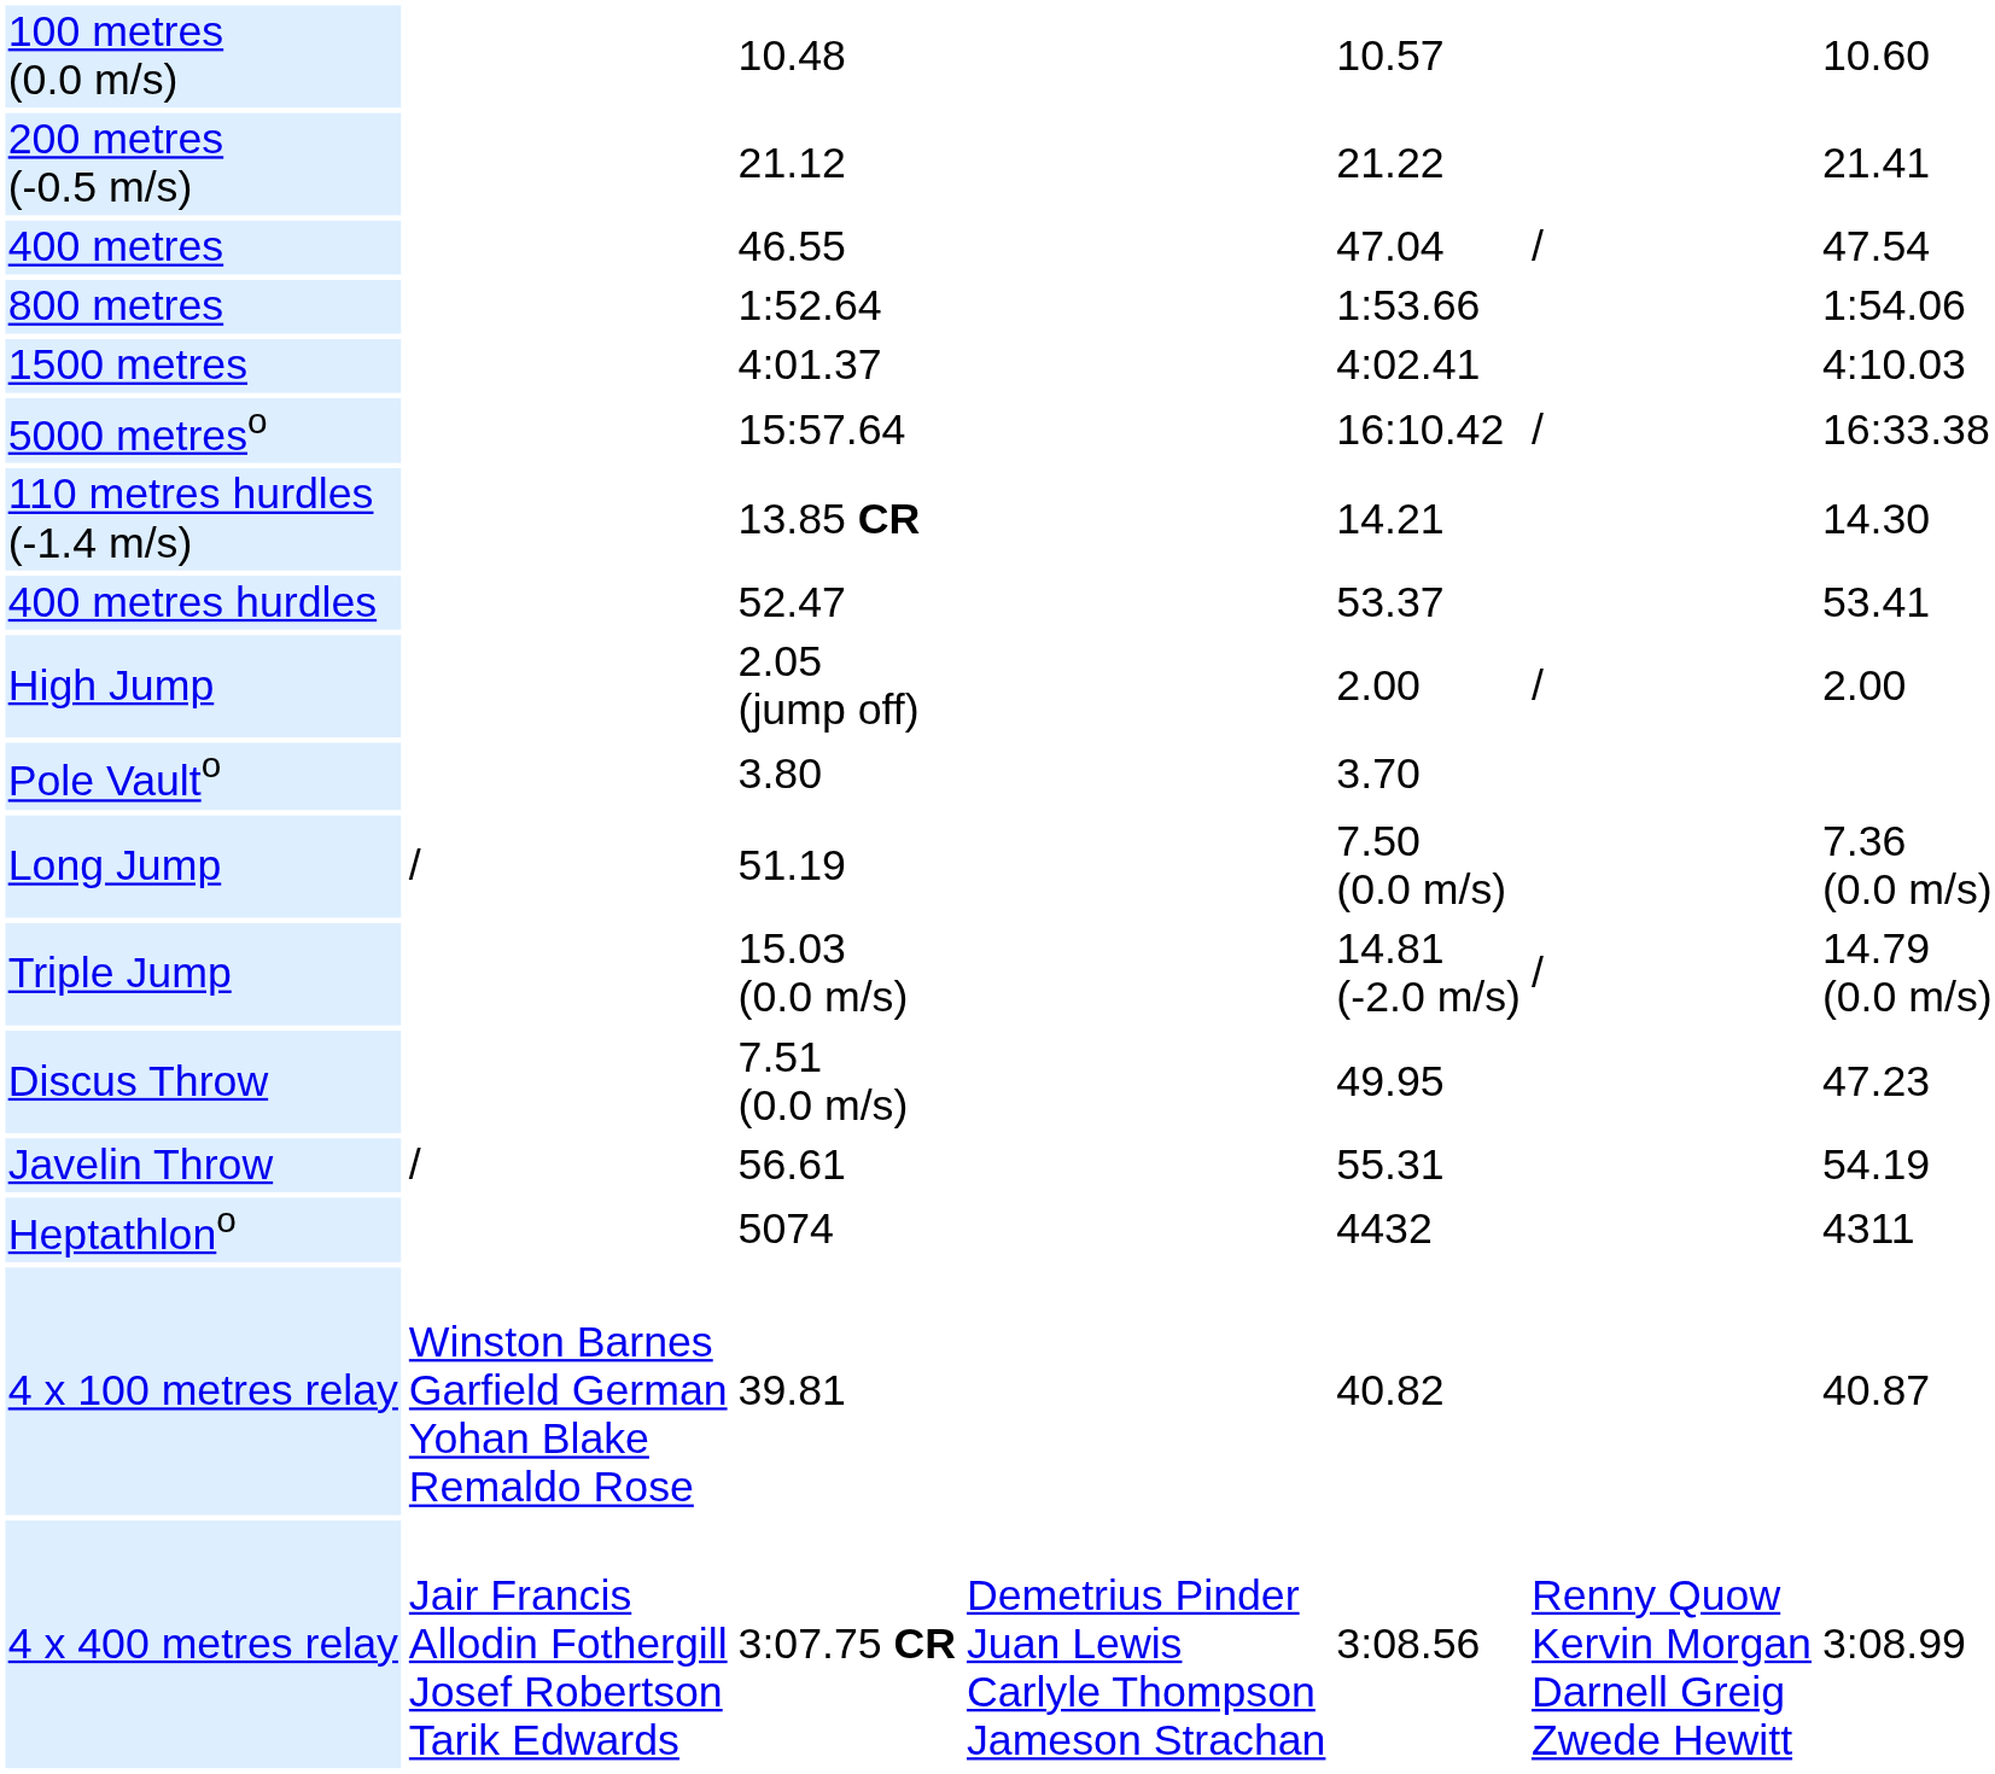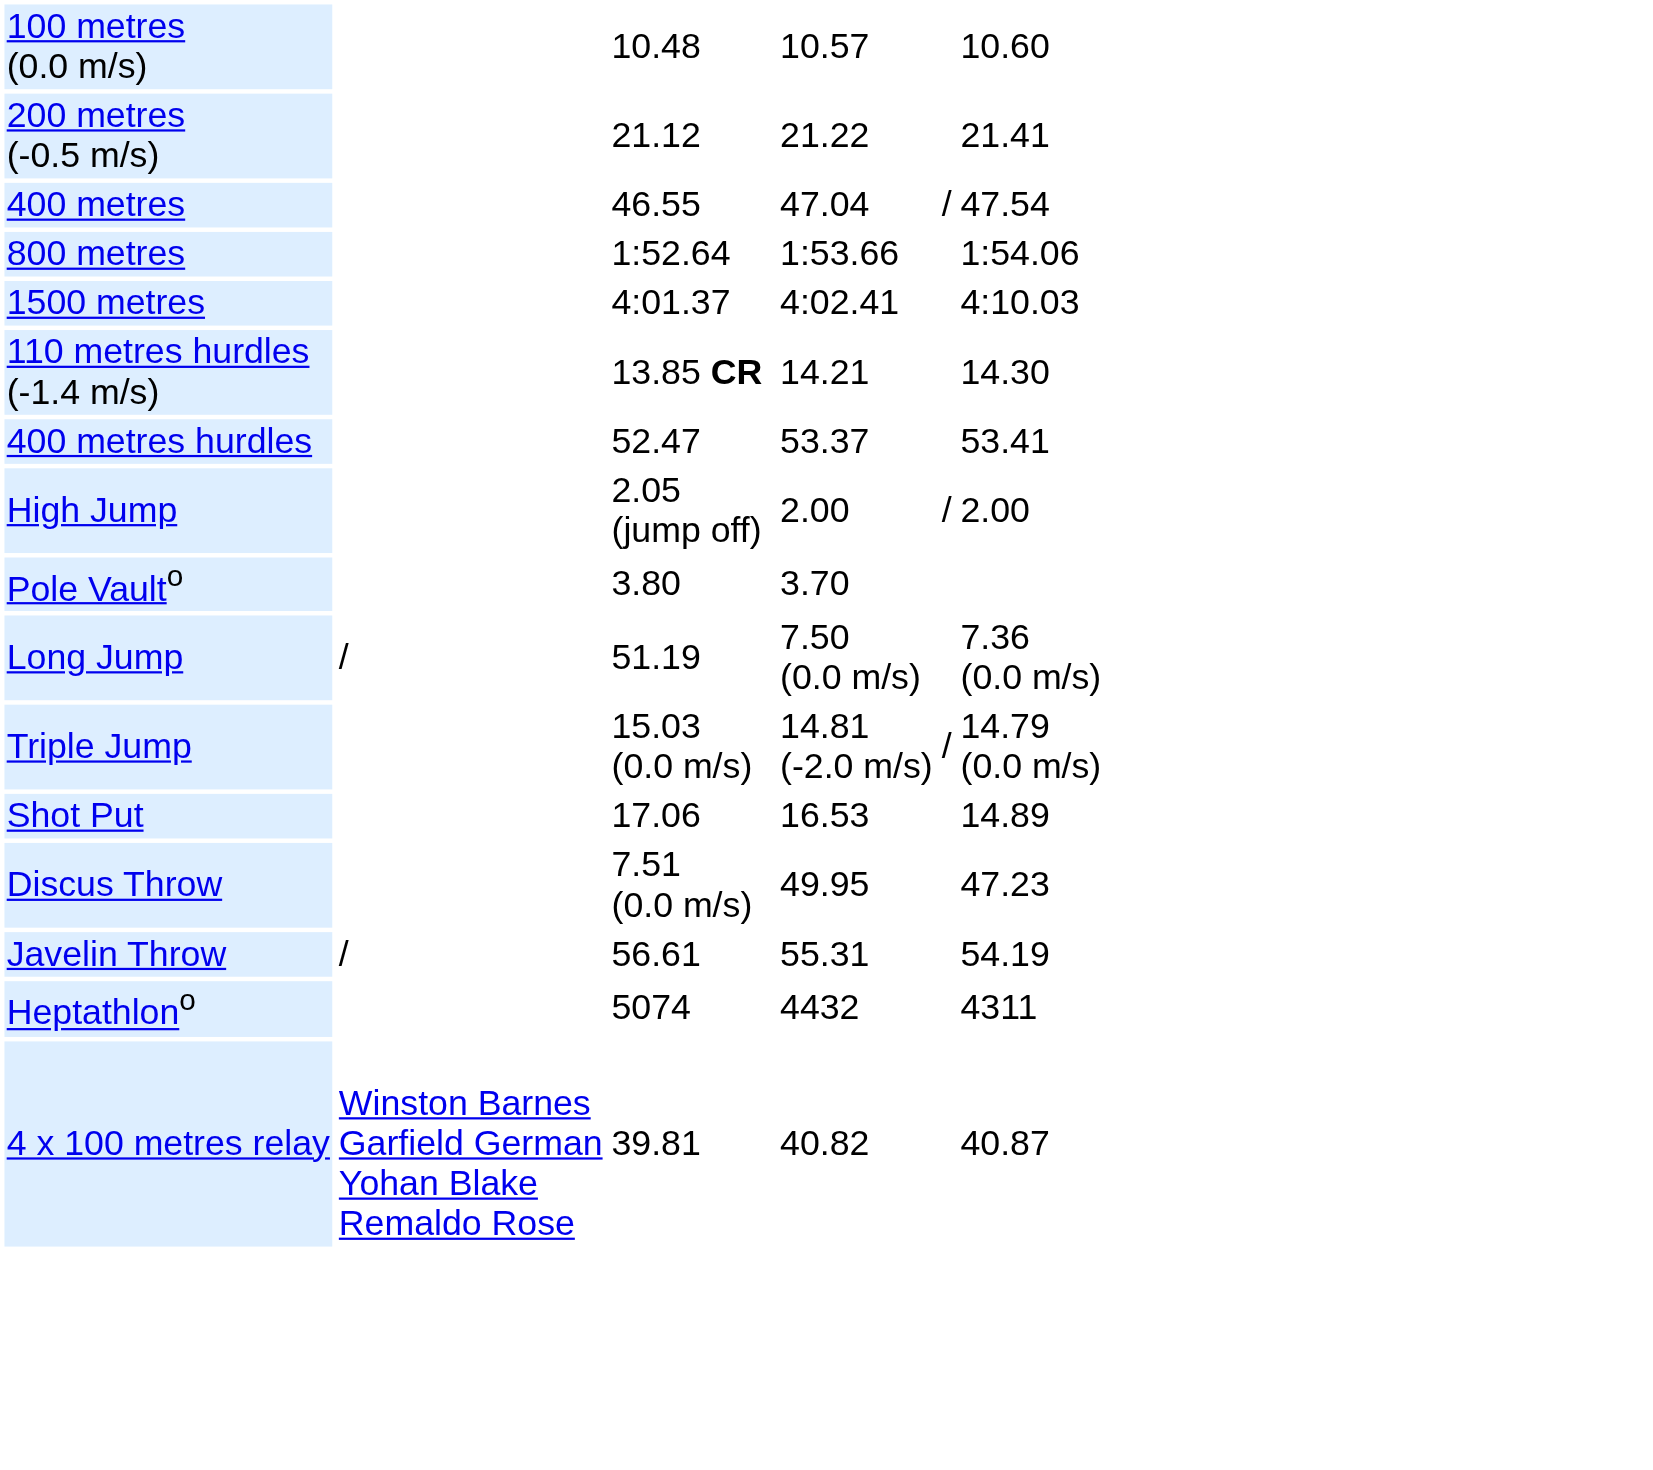 <table>
 <tr>
 <td bgcolor = DDEEFF><a href='#'>100 metres</a> <br> (0.0 m/s)</td>
 <td></td>
 <td>10.48</td>
 <td></td>
 <td>10.57</td>
 <td></td>
 <td>10.60</td>
 </tr>
 <tr>
 <td bgcolor = DDEEFF><a href='#'>200 metres</a> <br> (-0.5 m/s)</td>
 <td></td>
 <td>21.12</td>
 <td></td>
 <td>21.22</td>
 <td></td>
 <td>21.41</td>
 </tr>
 <tr>
 <td bgcolor = DDEEFF><a href='#'>400 metres</a></td>
 <td></td>
 <td>46.55</td>
 <td></td>
 <td>47.04</td>
 <td>/</td>
 <td>47.54</td>
 </tr>
 <tr>
 <td bgcolor = DDEEFF><a href='#'>800 metres</a></td>
 <td></td>
 <td>1:52.64</td>
 <td></td>
 <td>1:53.66</td>
 <td></td>
 <td>1:54.06</td>
 </tr>
 <tr>
 <td bgcolor = DDEEFF><a href='#'>1500 metres</a></td>
 <td></td>
 <td>4:01.37</td>
 <td></td>
 <td>4:02.41</td>
 <td></td>
 <td>4:10.03</td>
-</tr>
-<tr>
-<td bgcolor = DDEEFF><a href='#'>5000 metres</a><sup>o</sup></td>
-<td></td>
-<td>15:57.64</td>
-<td></td>
-<td>16:10.42</td>
-<td>/</td>
-<td>16:33.38</td>
 </tr>
 <tr>
 <td bgcolor = DDEEFF><a href='#'>110 metres hurdles</a> <br> (-1.4 m/s)</td>
 <td></td>
 <td>13.85 <strong>CR</strong></td>
 <td></td>
 <td>14.21</td>
 <td></td>
 <td>14.30</td>
 </tr>
 <tr>
 <td bgcolor = DDEEFF><a href='#'>400 metres hurdles</a></td>
 <td></td>
 <td>52.47</td>
 <td></td>
 <td>53.37</td>
 <td></td>
 <td>53.41</td>
 </tr>
 <tr>
 <td bgcolor = DDEEFF><a href='#'>High Jump</a></td>
 <td></td>
 <td>2.05 <br> (jump off)</td>
 <td></td>
 <td>2.00</td>
 <td>/</td>
 <td>2.00</td>
 </tr>
 <tr>
 <td bgcolor = DDEEFF><a href='#'>Pole Vault</a><sup>o</sup></td>
 <td></td>
 <td>3.80</td>
 <td></td>
 <td>3.70</td>
 <td></td>
 <td></td>
 </tr>
 <tr>
 <td bgcolor = DDEEFF><a href='#'>Long Jump</a></td>
 <td>/</td>
 <td>51.19</td>
 <td></td>
 <td>7.50 <br> (0.0 m/s)</td>
 <td></td>
 <td>7.36 <br> (0.0 m/s)</td>
 </tr>
 <tr>
 <td bgcolor = DDEEFF><a href='#'>Triple Jump</a></td>
 <td></td>
 <td>15.03 <br> (0.0 m/s)</td>
 <td></td>
 <td>14.81 <br> (-2.0 m/s)</td>
 <td>/</td>
 <td>14.79 <br> (0.0 m/s)</td>
 </tr>
 <tr>
+<td bgcolor = DDEEFF><a href='#'>Shot Put</a></td>
+<td></td>
+<td>17.06</td>
+<td></td>
+<td>16.53</td>
+<td></td>
+<td>14.89</td>
+</tr>
+<tr>
 <td bgcolor = DDEEFF><a href='#'>Discus Throw</a></td>
 <td></td>
 <td>7.51 <br> (0.0 m/s)</td>
 <td></td>
 <td>49.95</td>
 <td></td>
 <td>47.23</td>
 </tr>
 <tr>
 <td bgcolor = DDEEFF><a href='#'>Javelin Throw</a></td>
 <td>/</td>
 <td>56.61</td>
 <td></td>
 <td>55.31</td>
 <td></td>
 <td>54.19</td>
 </tr>
 <tr>
 <td bgcolor = DDEEFF><a href='#'>Heptathlon</a><sup>o</sup></td>
 <td></td>
 <td>5074</td>
 <td></td>
 <td>4432</td>
 <td></td>
 <td>4311</td>
 </tr>
 <tr>
 <td bgcolor = DDEEFF><a href='#'>4 x 100 metres relay</a></td>
 <td> <br> <a href='#'>Winston Barnes</a> <br> <a href='#'>Garfield German</a> <br> <a href='#'>Yohan Blake</a> <br> <a href='#'>Remaldo Rose</a></td>
 <td>39.81</td>
 <td></td>
 <td>40.82</td>
 <td></td>
 <td>40.87</td>
 </tr>
-<tr>
-<td bgcolor = DDEEFF><a href='#'>4 x 400 metres relay</a></td>
-<td> <br> <a href='#'>Jair Francis</a> <br> <a href='#'>Allodin Fothergill</a> <br> <a href='#'>Josef Robertson</a> <br> <a href='#'>Tarik Edwards</a></td>
-<td>3:07.75 <strong>CR</strong></td>
-<td> <br> <a href='#'>Demetrius Pinder</a> <br> <a href='#'>Juan Lewis</a> <br> <a href='#'>Carlyle Thompson</a> <br> <a href='#'>Jameson Strachan</a></td>
-<td>3:08.56</td>
-<td> <br> <a href='#'>Renny Quow</a> <br> <a href='#'>Kervin Morgan</a> <br> <a href='#'>Darnell Greig</a> <br> <a href='#'>Zwede Hewitt</a></td>
-<td>3:08.99</td>
-</tr>
 </table>
